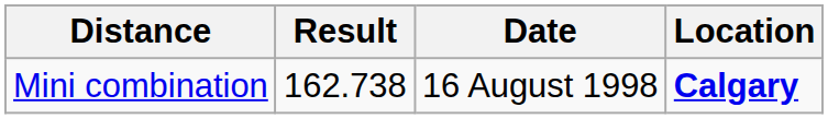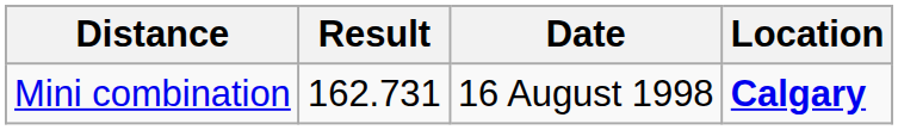 <table class="wikitable">
 <tr>
 <th>Distance</th>
 <th>Result</th>
 <th>Date</th>
 <th>Location</th>
 </tr>
 <tr align="right">
 <td><a href='#'>Mini combination</a></td>
-<td>162.738</td>
+<td>162.731</td>
 <td>16 August 1998</td>
 <td align="left"><strong><a href='#'>Calgary</a></strong></td>
 </tr>
 </table>
